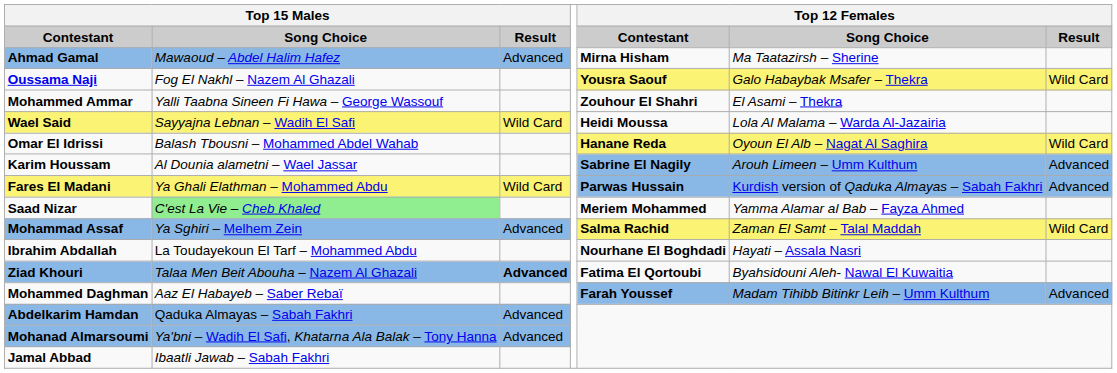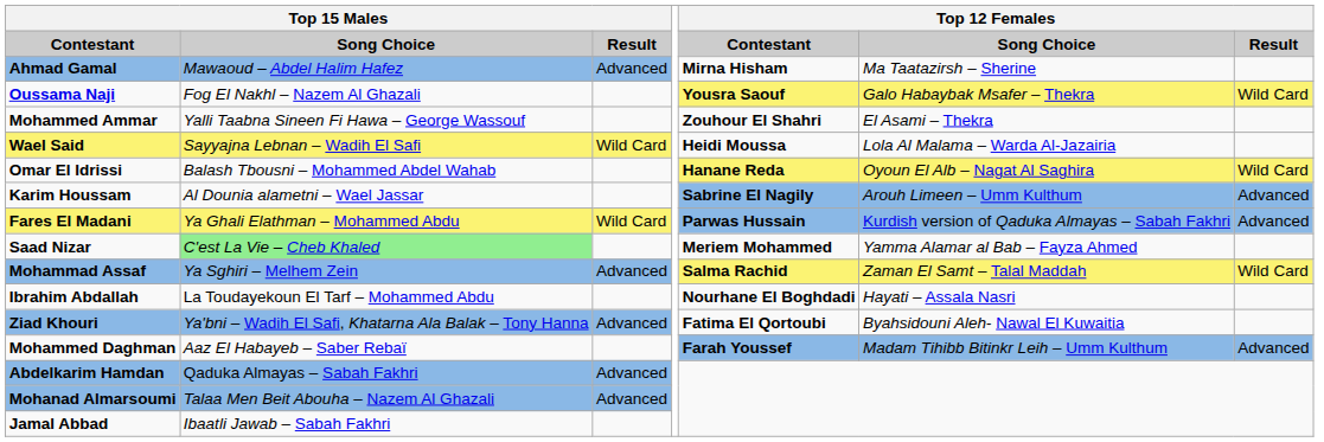 <table class="wikitable plainrowheaders" style="font-size:90%">
 <tr>
 <th colspan=3>Top 15 Males</th>
 <td rowspan=17 style="background:#fff"></td>
 <th colspan=3>Top 12 Females</th>
 </tr>
 <tr style="background:#ccc; text-align:center;">
 <td><strong>Contestant</strong></td>
 <td><strong>Song Choice</strong></td>
 <td><strong>Result</strong></td>
 <td><strong>Contestant</strong></td>
 <td><strong>Song Choice</strong></td>
 <td><strong>Result</strong></td>
 </tr>
 <tr>
 <td style="background:#8ab8e6;"><strong>Ahmad Gamal</strong></td>
 <td style="background:#8ab8e6;"><em>Mawaoud – <a href='#'>Abdel Halim Hafez</a></em></td>
 <td style="background:#8ab8e6;">Advanced</td>
 <td><strong>Mirna Hisham</strong></td>
 <td><em>Ma Taatazirsh</em> – <a href='#'>Sherine</a></td>
 <td></td>
 </tr>
 <tr>
 <td><strong><a href='#'>Oussama Naji</a></strong></td>
 <td><em>Fog El Nakhl</em> – <a href='#'>Nazem Al Ghazali</a></td>
 <td></td>
 <td style="background:#fbf373;"><strong>Yousra Saouf</strong></td>
 <td style="background:#fbf373;"><em>Galo Habaybak Msafer</em> – <a href='#'>Thekra</a></td>
 <td style="background:#fbf373;">Wild Card</td>
 </tr>
 <tr>
 <td><strong>Mohammed Ammar</strong></td>
 <td><em>Yalli Taabna Sineen Fi Hawa</em> – <a href='#'>George Wassouf</a></td>
 <td></td>
 <td><strong>Zouhour El Shahri</strong></td>
 <td><em>El Asami</em> – <a href='#'>Thekra</a></td>
 <td></td>
 </tr>
 <tr>
 <td style="background:#fbf373;"><strong>Wael Said</strong></td>
 <td style="background:#fbf373;"><em>Sayyajna Lebnan</em> – <a href='#'>Wadih El Safi</a></td>
 <td style="background:#fbf373;">Wild Card</td>
 <td><strong>Heidi Moussa</strong></td>
 <td><em>Lola Al Malama</em> – <a href='#'>Warda Al-Jazairia</a></td>
 <td></td>
 </tr>
 <tr>
 <td><strong>Omar El Idrissi</strong></td>
 <td><em>Balash Tbousni</em> – <a href='#'>Mohammed Abdel Wahab</a></td>
 <td></td>
 <td style="background:#fbf373;"><strong>Hanane Reda</strong></td>
 <td style="background:#fbf373;"><em>Oyoun El Alb</em> – <a href='#'>Nagat Al Saghira</a></td>
 <td style="background:#fbf373;">Wild Card</td>
 </tr>
 <tr>
 <td><strong>Karim Houssam</strong></td>
 <td><em>Al Dounia alametni</em> – <a href='#'>Wael Jassar</a></td>
 <td></td>
 <td style="background:#8ab8e6;"><strong>Sabrine El Nagily</strong></td>
 <td style="background:#8ab8e6;"><em>Arouh Limeen</em> – <a href='#'>Umm Kulthum</a></td>
 <td style="background:#8ab8e6;">Advanced</td>
 </tr>
 <tr>
 <td style="background:#fbf373;"><strong>Fares El Madani</strong></td>
 <td style="background:#fbf373;"><em>Ya Ghali Elathman</em> – <a href='#'>Mohammed Abdu</a></td>
 <td style="background:#fbf373;">Wild Card</td>
 <td style="background:#8ab8e6;"><strong>Parwas Hussain</strong></td>
 <td style="background:#8ab8e6;"><a href='#'>Kurdish</a> version of <em>Qaduka Almayas</em> – <a href='#'>Sabah Fakhri</a></td>
 <td style="background:#8ab8e6;">Advanced</td>
 </tr>
 <tr>
 <td><strong>Saad Nizar</strong></td>
 <td style="background: lightgreen;"><em>C'est La Vie – <a href='#'>Cheb Khaled</a></em></td>
 <td></td>
 <td><strong>Meriem Mohammed</strong></td>
 <td><em>Yamma Alamar al Bab</em> – <a href='#'>Fayza Ahmed</a></td>
 <td></td>
 </tr>
 <tr>
 <td style="background:#8ab8e6;"><strong>Mohammad Assaf</strong></td>
 <td style="background:#8ab8e6;"><em>Ya Sghiri</em> – <a href='#'>Melhem Zein</a></td>
 <td style="background:#8ab8e6;">Advanced</td>
 <td style="background:#fbf373;"><strong>Salma Rachid</strong></td>
 <td style="background:#fbf373;"><em>Zaman El Samt</em> – <a href='#'>Talal Maddah</a></td>
 <td style="background:#fbf373;">Wild Card</td>
 </tr>
 <tr>
 <td><strong>Ibrahim Abdallah</strong></td>
 <td>La Toudayekoun El Tarf – <a href='#'>Mohammed Abdu</a></td>
 <td></td>
 <td><strong>Nourhane El Boghdadi</strong></td>
 <td><em>Hayati</em> – <a href='#'>Assala Nasri</a></td>
 <td></td>
 </tr>
 <tr>
 <td style="background:#8ab8e6;"><strong>Ziad Khouri</strong></td>
-<td style="background:#8ab8e6;"><em>Talaa Men Beit Abouha</em> – <a href='#'>Nazem Al Ghazali</a></td>
-<td style="background:#8ab8e6;"><strong>Advanced</strong></td>
+<td style="background:#8ab8e6;"><em>Ya'bni</em> – <a href='#'>Wadih El Safi</a>, <em>Khatarna Ala Balak</em> – <a href='#'>Tony Hanna</a></td>
+<td style="background:#8ab8e6;">Advanced</td>
 <td><strong>Fatima El Qortoubi</strong></td>
 <td><em>Byahsidouni Aleh</em>- <a href='#'>Nawal El Kuwaitia</a></td>
 <td></td>
 </tr>
 <tr>
 <td><strong>Mohammed Daghman</strong></td>
 <td><em>Aaz El Habayeb</em> – <a href='#'>Saber Rebaï</a></td>
 <td></td>
 <td style="background:#8ab8e6;"><strong>Farah Youssef</strong></td>
 <td style="background:#8ab8e6;"><em>Madam Tihibb Bitinkr Leih</em> – <a href='#'>Umm Kulthum</a></td>
 <td style="background:#8ab8e6;">Advanced</td>
 </tr>
 <tr>
 <td style="background:#8ab8e6;"><strong>Abdelkarim Hamdan</strong></td>
 <td style="background:#8ab8e6;">Qaduka Almayas – <a href='#'>Sabah Fakhri</a></td>
 <td style="background:#8ab8e6;">Advanced</td>
 </tr>
 <tr>
 <td style="background:#8ab8e6;"><strong>Mohanad Almarsoumi</strong></td>
-<td style="background:#8ab8e6;"><em>Ya'bni</em> – <a href='#'>Wadih El Safi</a>, <em>Khatarna Ala Balak</em> – <a href='#'>Tony Hanna</a></td>
+<td style="background:#8ab8e6;"><em>Talaa Men Beit Abouha</em> – <a href='#'>Nazem Al Ghazali</a></td>
 <td style="background:#8ab8e6;">Advanced</td>
 </tr>
 <tr>
 <td><strong>Jamal Abbad</strong></td>
 <td><em>Ibaatli Jawab</em> – <a href='#'>Sabah Fakhri</a></td>
 <td></td>
 </tr>
 </table>
